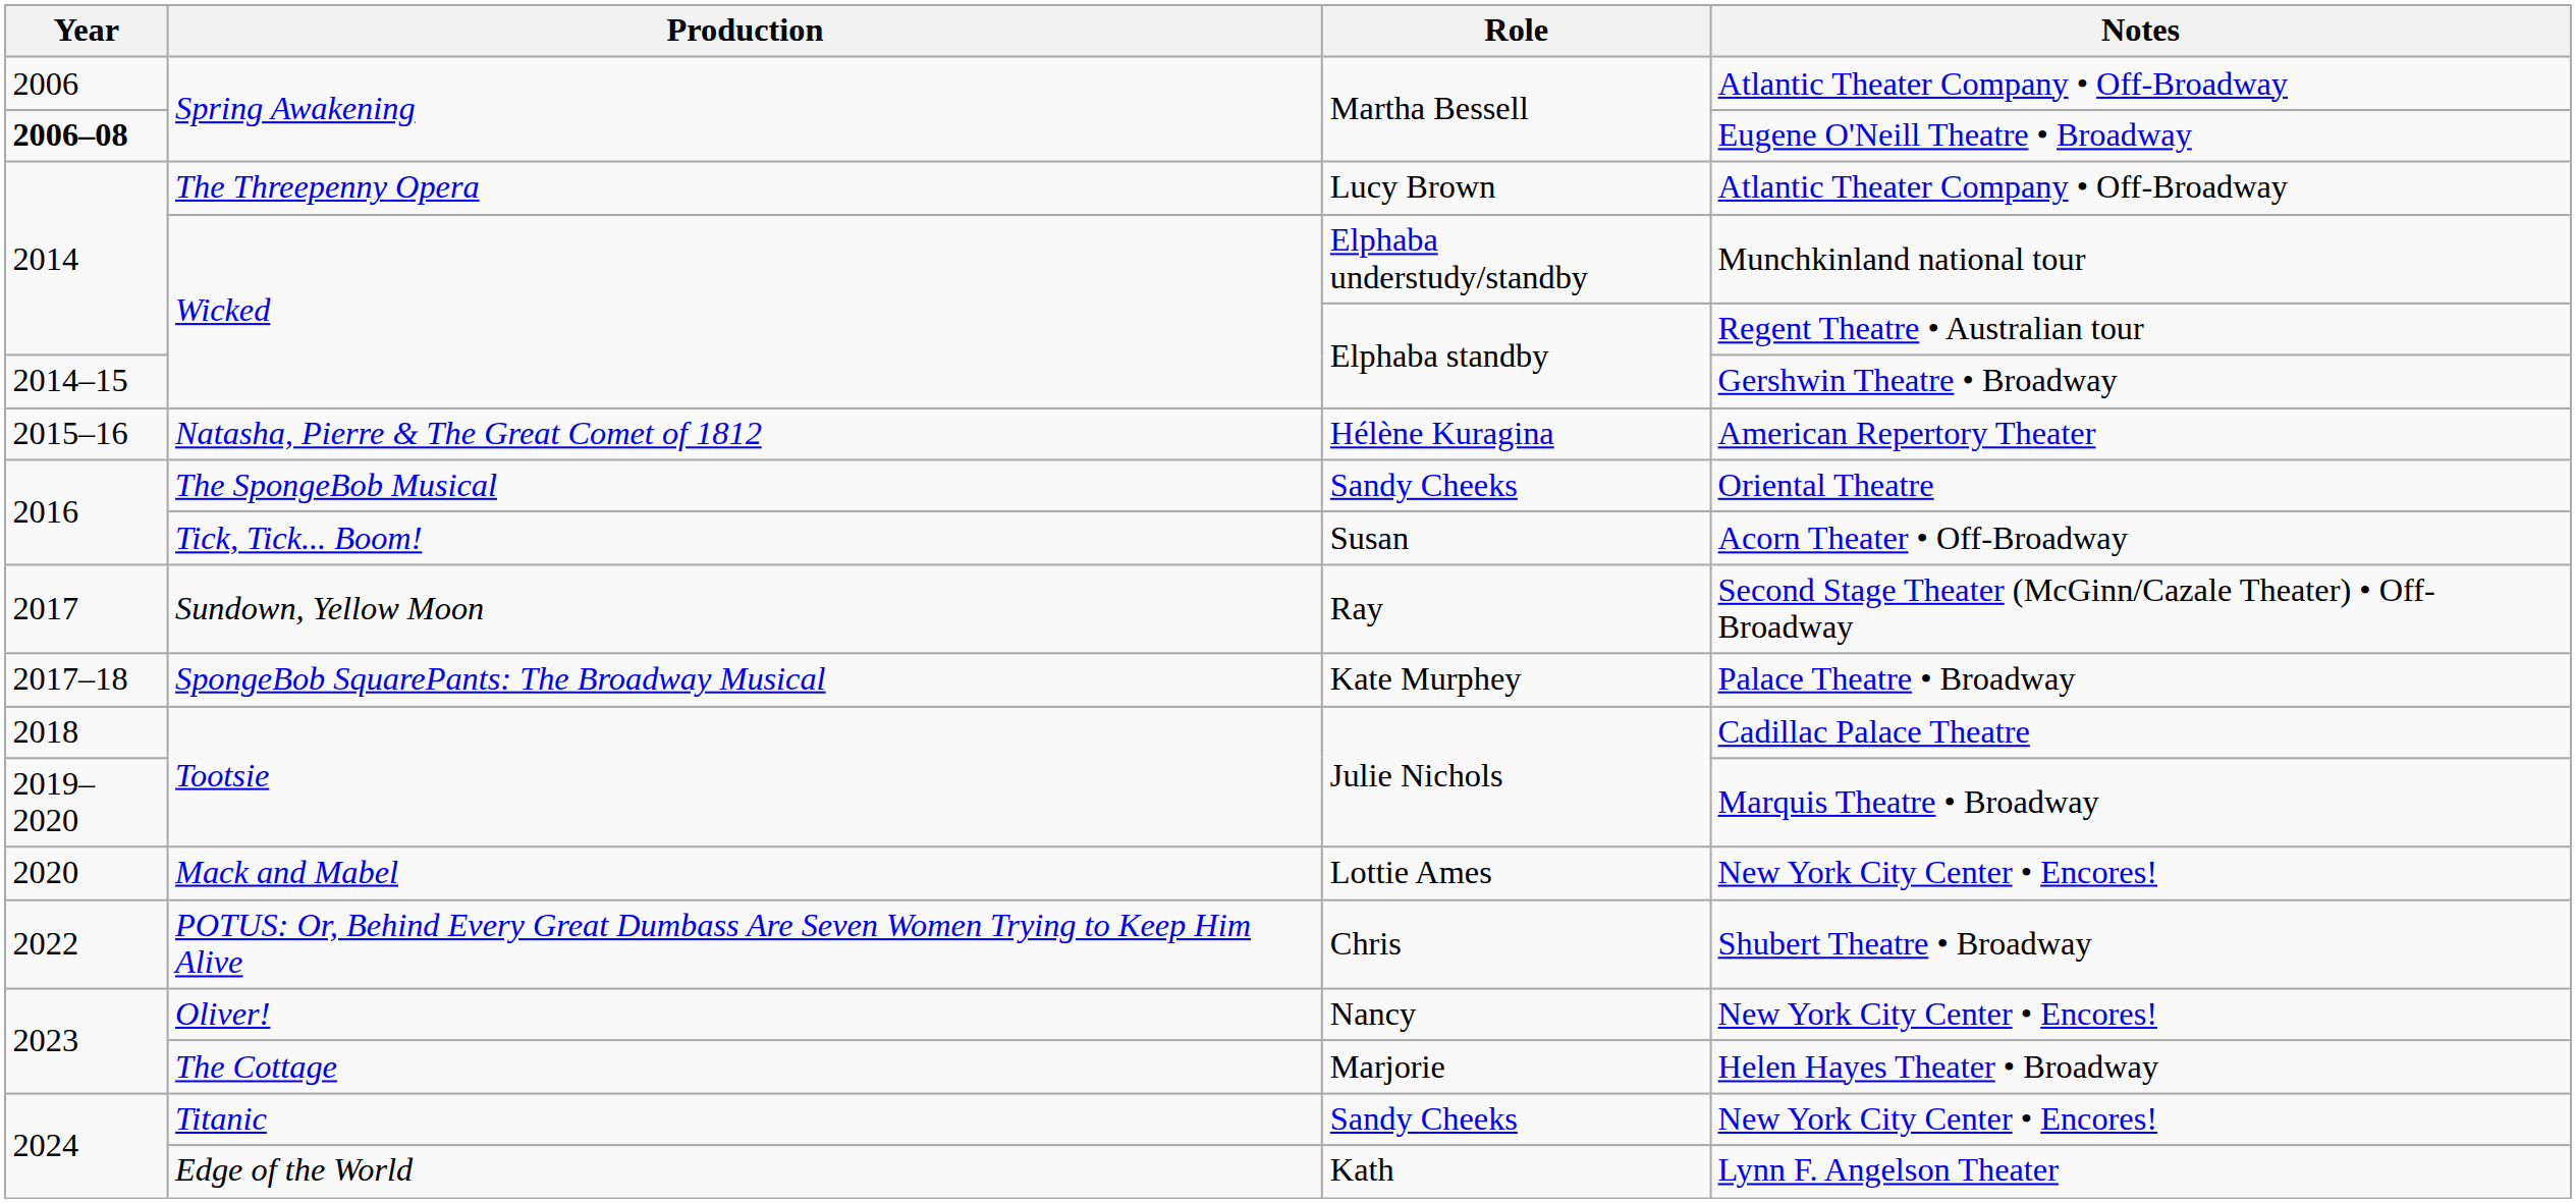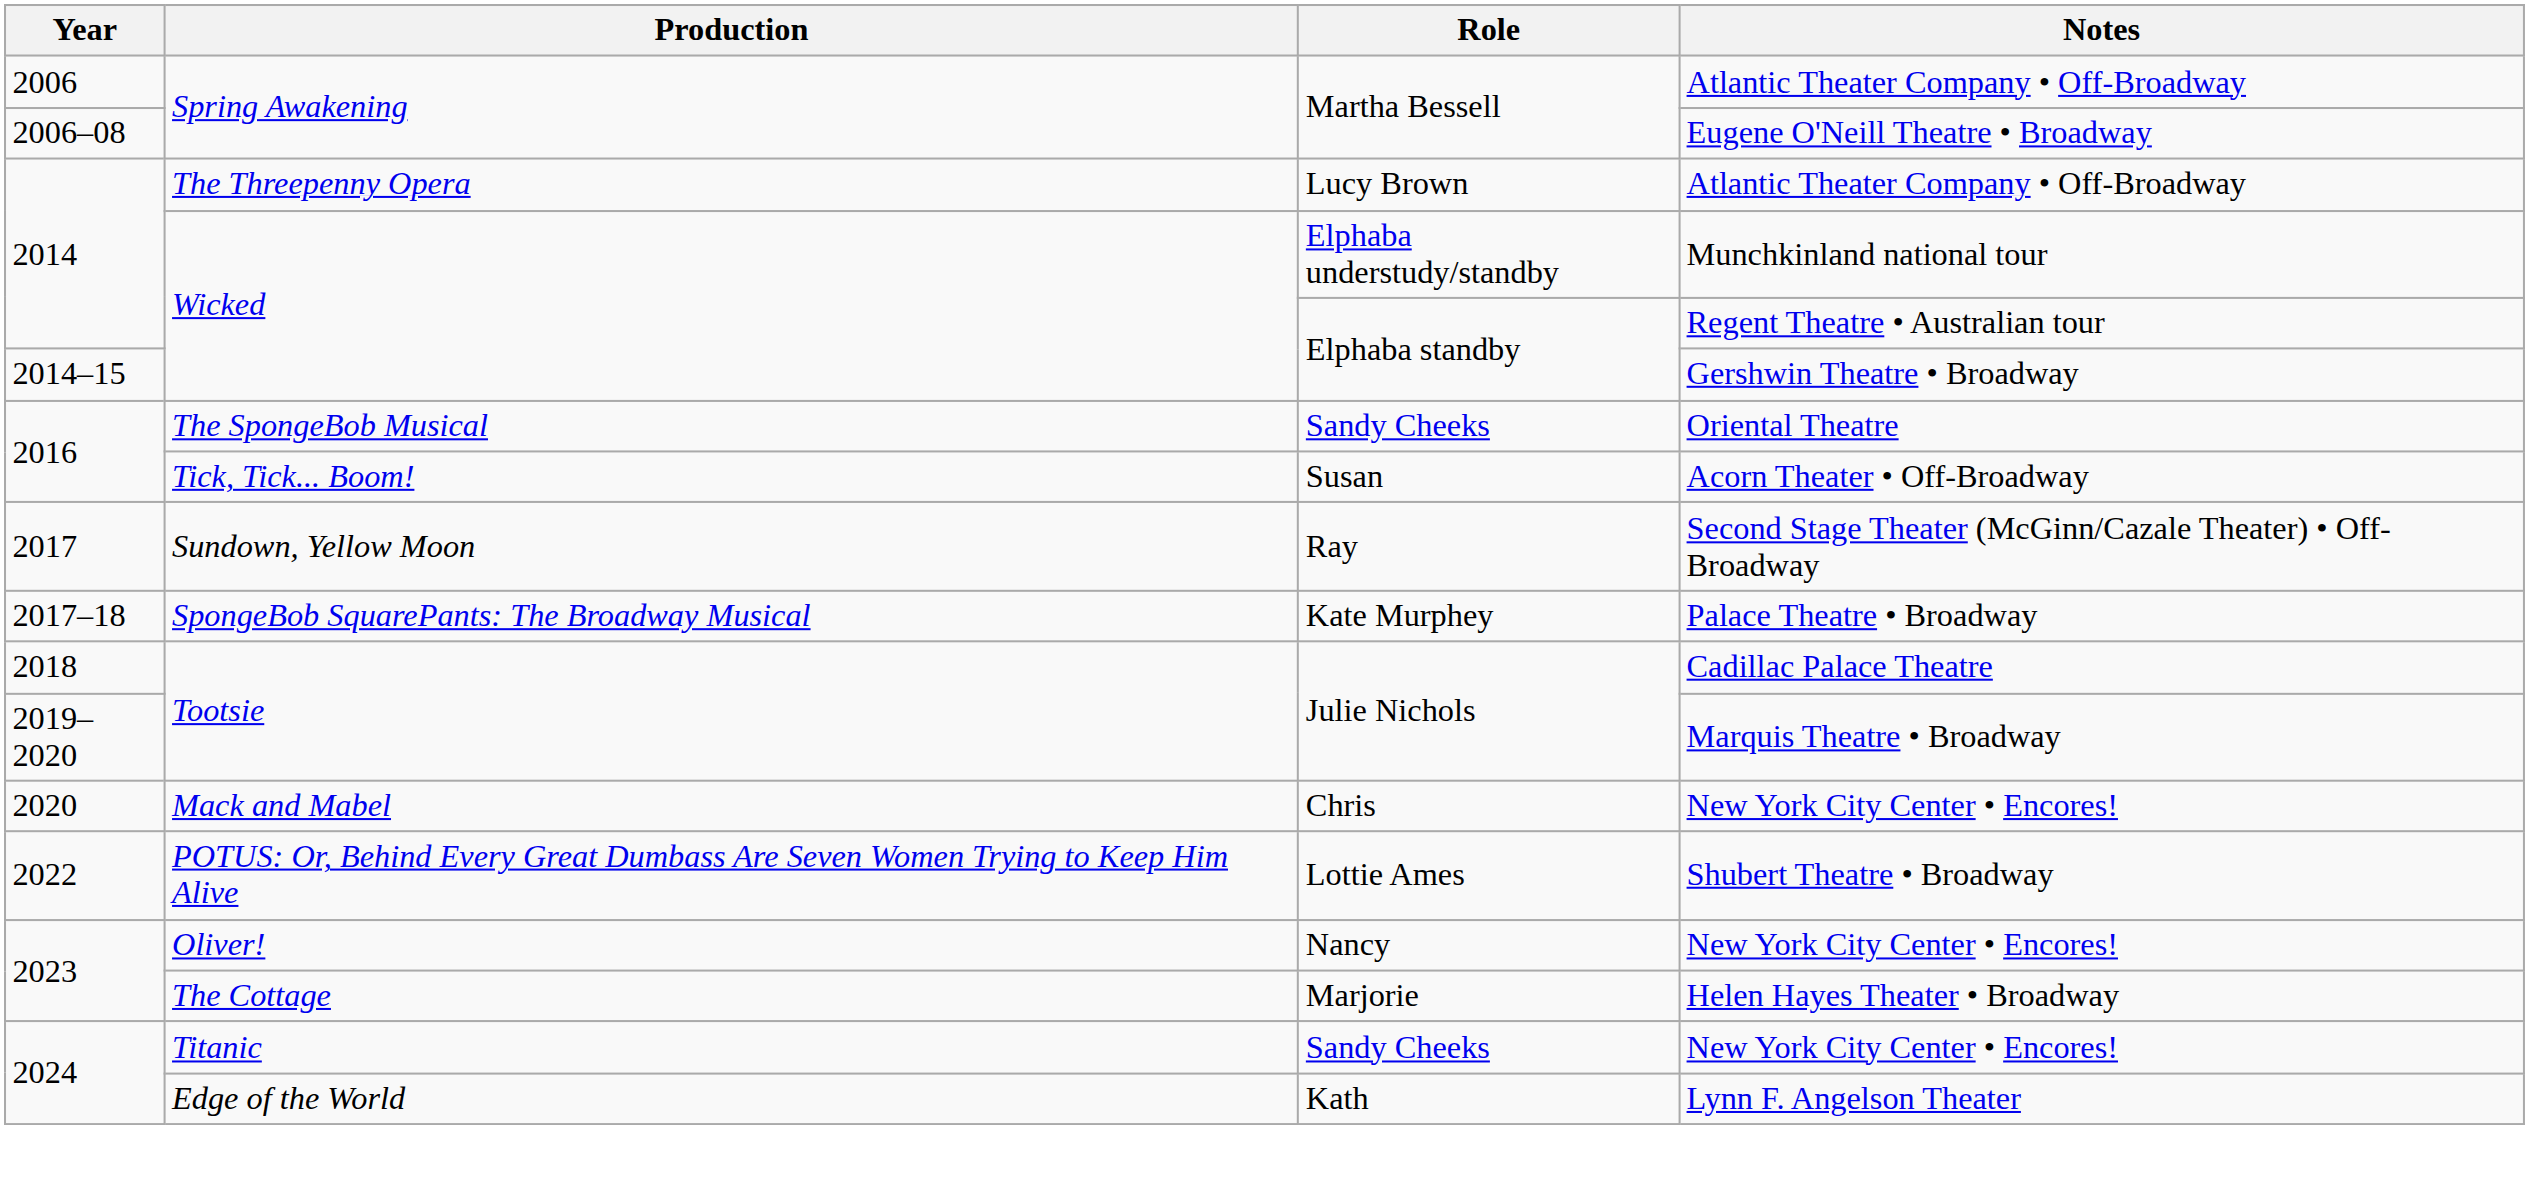 <table class="wikitable">
 <tr>
 <th>Year</th>
 <th>Production</th>
 <th>Role</th>
 <th>Notes</th>
 </tr>
 <tr>
 <td>2006</td>
 <td rowspan="2"><em><a href='#'>Spring Awakening</a></em></td>
 <td rowspan="2">Martha Bessell</td>
 <td><a href='#'>Atlantic Theater Company</a> • <a href='#'>Off-Broadway</a></td>
 </tr>
 <tr>
-<td><strong>2006–08</strong></td>
+<td>2006–08</td>
 <td><a href='#'>Eugene O'Neill Theatre</a> • <a href='#'>Broadway</a></td>
 </tr>
 <tr>
 <td rowspan="3">2014</td>
 <td><em><a href='#'>The Threepenny Opera</a></em></td>
 <td>Lucy Brown</td>
 <td><a href='#'>Atlantic Theater Company</a> • Off-Broadway</td>
 </tr>
 <tr>
 <td rowspan="3"><em><a href='#'>Wicked</a></em></td>
 <td><a href='#'>Elphaba</a> understudy/standby</td>
 <td>Munchkinland national tour</td>
 </tr>
 <tr>
 <td rowspan="2">Elphaba standby</td>
 <td><a href='#'>Regent Theatre</a> • Australian tour</td>
 </tr>
 <tr>
 <td>2014–15</td>
 <td><a href='#'>Gershwin Theatre</a> • Broadway</td>
-</tr>
-<tr>
-<td>2015–16</td>
-<td><em><a href='#'>Natasha, Pierre & The Great Comet of 1812</a></em></td>
-<td><a href='#'>Hélène Kuragina</a></td>
-<td><a href='#'>American Repertory Theater</a></td>
 </tr>
 <tr>
 <td rowspan=2>2016</td>
 <td><em><a href='#'>The SpongeBob Musical</a></em></td>
 <td><a href='#'>Sandy Cheeks</a></td>
 <td><a href='#'>Oriental Theatre</a></td>
 </tr>
 <tr>
 <td><em><a href='#'>Tick, Tick... Boom!</a></em></td>
 <td>Susan</td>
 <td><a href='#'>Acorn Theater</a> • Off-Broadway</td>
 </tr>
 <tr>
 <td>2017</td>
 <td><em>Sundown, Yellow Moon</em></td>
 <td>Ray</td>
 <td><a href='#'>Second Stage Theater</a> (McGinn/Cazale Theater) • Off-Broadway</td>
 </tr>
 <tr>
 <td>2017–18</td>
 <td><em><a href='#'>SpongeBob SquarePants: The Broadway Musical</a></em></td>
 <td>Kate Murphey</td>
 <td><a href='#'>Palace Theatre</a> • Broadway</td>
 </tr>
 <tr>
 <td>2018</td>
 <td rowspan="2"><em><a href='#'>Tootsie</a></em></td>
 <td rowspan="2">Julie Nichols</td>
 <td><a href='#'>Cadillac Palace Theatre</a></td>
 </tr>
 <tr>
 <td>2019–2020</td>
 <td><a href='#'>Marquis Theatre</a> • Broadway</td>
 </tr>
 <tr>
 <td>2020</td>
 <td><em><a href='#'>Mack and Mabel</a></em></td>
-<td>Lottie Ames</td>
+<td>Chris</td>
 <td><a href='#'>New York City Center</a> • <a href='#'>Encores!</a></td>
 </tr>
 <tr>
 <td>2022</td>
 <td><em><a href='#'>POTUS: Or, Behind Every Great Dumbass Are Seven Women Trying to Keep Him Alive</a></em></td>
-<td>Chris</td>
+<td>Lottie Ames</td>
 <td><a href='#'>Shubert Theatre</a> • Broadway</td>
 </tr>
 <tr>
 <td rowspan=2>2023</td>
 <td><em><a href='#'>Oliver!</a></em></td>
 <td>Nancy</td>
 <td><a href='#'>New York City Center</a> • <a href='#'>Encores!</a></td>
 </tr>
 <tr>
 <td><em><a href='#'>The Cottage</a></em></td>
 <td>Marjorie</td>
 <td><a href='#'>Helen Hayes Theater</a> • Broadway</td>
 </tr>
 <tr>
 <td rowspan=2>2024</td>
 <td><a href='#'><em>Titanic</em></a></td>
 <td><a href='#'>Sandy Cheeks</a></td>
 <td><a href='#'>New York City Center</a> • <a href='#'>Encores!</a></td>
 </tr>
 <tr>
 <td><em>Edge of the World</em></td>
 <td>Kath</td>
 <td><a href='#'>Lynn F. Angelson Theater</a></td>
 </tr>
 </table>
